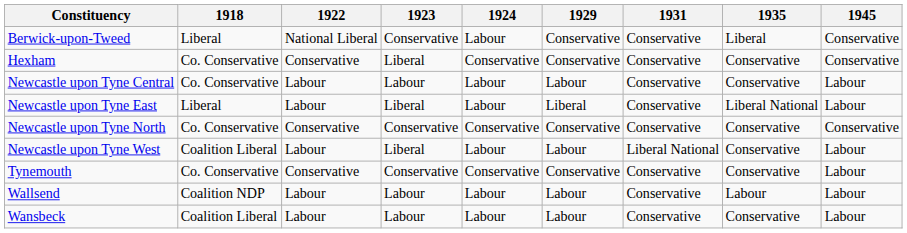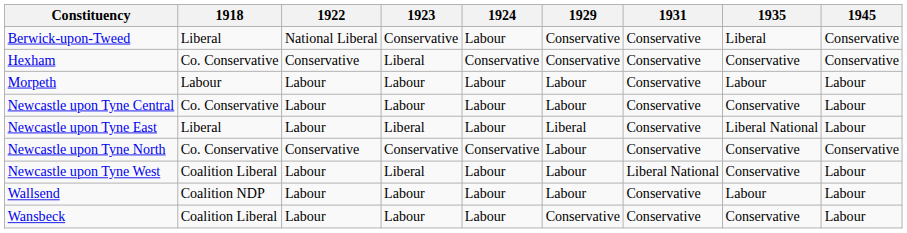 <table class="wikitable sortable">
 <tr>
 <th>Constituency</th>
 <th>1918</th>
 <th>1922</th>
 <th>1923</th>
 <th>1924</th>
 <th>1929</th>
 <th>1931</th>
 <th>1935</th>
 <th>1945</th>
 </tr>
 <tr>
 <td><a href='#'>Berwick-upon-Tweed</a></td>
 <td bgcolor=>Liberal</td>
 <td bgcolor=>National Liberal</td>
 <td bgcolor=>Conservative</td>
 <td bgcolor=>Labour</td>
 <td bgcolor=>Conservative</td>
 <td bgcolor=>Conservative</td>
 <td bgcolor=>Liberal</td>
 <td bgcolor=>Conservative</td>
 </tr>
 <tr>
 <td><a href='#'>Hexham</a></td>
 <td bgcolor=>Co. Conservative</td>
 <td bgcolor=>Conservative</td>
 <td bgcolor=>Liberal</td>
 <td bgcolor=>Conservative</td>
 <td bgcolor=>Conservative</td>
 <td bgcolor=>Conservative</td>
 <td bgcolor=>Conservative</td>
 <td bgcolor=>Conservative</td>
 </tr>
 <tr>
+<td><a href='#'>Morpeth</a></td>
+<td bgcolor=>Labour</td>
+<td bgcolor=>Labour</td>
+<td bgcolor=>Labour</td>
+<td bgcolor=>Labour</td>
+<td bgcolor=>Labour</td>
+<td bgcolor=>Conservative</td>
+<td bgcolor=>Labour</td>
+<td bgcolor=>Labour</td>
+</tr>
+<tr>
 <td><a href='#'>Newcastle upon Tyne Central</a></td>
 <td bgcolor=>Co. Conservative</td>
 <td bgcolor=>Labour</td>
 <td bgcolor=>Labour</td>
 <td bgcolor=>Labour</td>
 <td bgcolor=>Labour</td>
 <td bgcolor=>Conservative</td>
 <td bgcolor=>Conservative</td>
 <td bgcolor=>Labour</td>
 </tr>
 <tr>
 <td><a href='#'>Newcastle upon Tyne East</a></td>
 <td bgcolor=>Liberal</td>
 <td bgcolor=>Labour</td>
 <td bgcolor=>Liberal</td>
 <td bgcolor=>Labour</td>
 <td bgcolor=>Liberal</td>
 <td bgcolor=>Conservative</td>
 <td bgcolor=>Liberal National</td>
 <td bgcolor=>Labour</td>
 </tr>
 <tr>
 <td><a href='#'>Newcastle upon Tyne North</a></td>
 <td bgcolor=>Co. Conservative</td>
 <td bgcolor=>Conservative</td>
 <td bgcolor=>Conservative</td>
 <td bgcolor=>Conservative</td>
-<td bgcolor=>Conservative</td>
+<td bgcolor=>Labour</td>
 <td bgcolor=>Conservative</td>
 <td bgcolor=>Conservative</td>
 <td bgcolor=>Conservative</td>
 </tr>
 <tr>
 <td><a href='#'>Newcastle upon Tyne West</a></td>
 <td bgcolor=>Coalition Liberal</td>
 <td bgcolor=>Labour</td>
 <td bgcolor=>Liberal</td>
 <td bgcolor=>Labour</td>
 <td bgcolor=>Labour</td>
 <td bgcolor=>Liberal National</td>
-<td bgcolor=>Conservative</td>
-<td bgcolor=>Labour</td>
-</tr>
-<tr>
-<td><a href='#'>Tynemouth</a></td>
-<td bgcolor=>Co. Conservative</td>
-<td bgcolor=>Conservative</td>
-<td bgcolor=>Conservative</td>
-<td bgcolor=>Conservative</td>
-<td bgcolor=>Conservative</td>
-<td bgcolor=>Conservative</td>
 <td bgcolor=>Conservative</td>
 <td bgcolor=>Labour</td>
 </tr>
 <tr>
 <td><a href='#'>Wallsend</a></td>
 <td bgcolor=>Coalition NDP</td>
 <td bgcolor=>Labour</td>
 <td bgcolor=>Labour</td>
 <td bgcolor=>Labour</td>
 <td bgcolor=>Labour</td>
 <td bgcolor=>Conservative</td>
 <td bgcolor=>Labour</td>
 <td bgcolor=>Labour</td>
 </tr>
 <tr>
 <td><a href='#'>Wansbeck</a></td>
 <td bgcolor=>Coalition Liberal</td>
 <td bgcolor=>Labour</td>
 <td bgcolor=>Labour</td>
 <td bgcolor=>Labour</td>
-<td bgcolor=>Labour</td>
+<td bgcolor=>Conservative</td>
 <td bgcolor=>Conservative</td>
 <td bgcolor=>Conservative</td>
 <td bgcolor=>Labour</td>
 </tr>
 </table>
